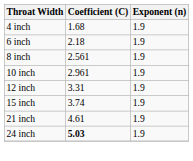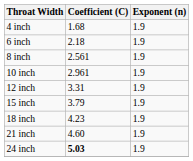 <table class="wikitable">
 <tr>
 <th>Throat Width</th>
 <th>Coefficient (C)</th>
 <th>Exponent (n)</th>
 </tr>
 <tr>
 <td>4 inch</td>
 <td>1.68</td>
 <td>1.9</td>
 </tr>
 <tr>
 <td>6 inch</td>
 <td>2.18</td>
 <td>1.9</td>
 </tr>
 <tr>
 <td>8 inch</td>
 <td>2.561</td>
 <td>1.9</td>
 </tr>
 <tr>
 <td>10 inch</td>
 <td>2.961</td>
 <td>1.9</td>
 </tr>
 <tr>
 <td>12 inch</td>
 <td>3.31</td>
 <td>1.9</td>
 </tr>
 <tr>
 <td>15 inch</td>
-<td>3.74</td>
+<td>3.79</td>
+<td>1.9</td>
+</tr>
+<tr>
+<td>18 inch</td>
+<td>4.23</td>
 <td>1.9</td>
 </tr>
 <tr>
 <td>21 inch</td>
-<td>4.61</td>
+<td>4.60</td>
 <td>1.9</td>
 </tr>
 <tr>
 <td>24 inch</td>
 <td><strong>5.03</strong></td>
 <td>1.9</td>
 </tr>
 <tr>
 </tr>
 </table>
